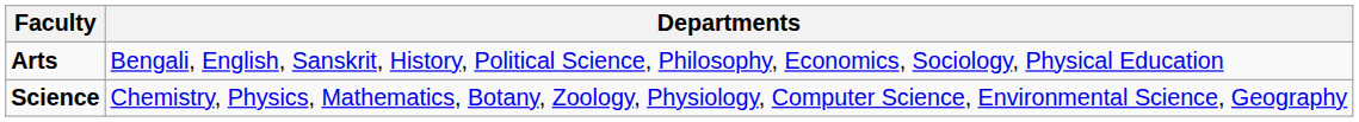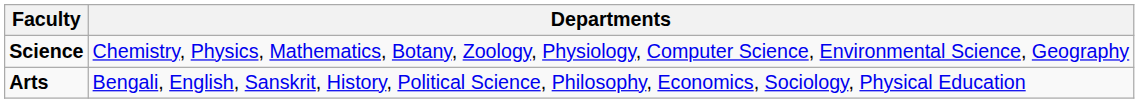 <table class="wikitable sortable">
 <tr>
 <th>Faculty</th>
 <th>Departments</th>
 </tr>
 <tr>
+<td><strong>Science</strong></td>
+<td><a href='#'>Chemistry</a>, <a href='#'>Physics</a>, <a href='#'>Mathematics</a>, <a href='#'>Botany</a>, <a href='#'>Zoology</a>, <a href='#'>Physiology</a>, <a href='#'>Computer Science</a>, <a href='#'>Environmental Science</a>, <a href='#'>Geography</a></td>
+</tr>
+<tr>
 <td><strong>Arts</strong></td>
 <td><a href='#'>Bengali</a>, <a href='#'>English</a>, <a href='#'>Sanskrit</a>, <a href='#'>History</a>, <a href='#'>Political Science</a>, <a href='#'>Philosophy</a>, <a href='#'>Economics</a>, <a href='#'>Sociology</a>, <a href='#'>Physical Education</a></td>
 </tr>
-<tr>
-<td><strong>Science</strong></td>
-<td><a href='#'>Chemistry</a>, <a href='#'>Physics</a>, <a href='#'>Mathematics</a>, <a href='#'>Botany</a>, <a href='#'>Zoology</a>, <a href='#'>Physiology</a>, <a href='#'>Computer Science</a>, <a href='#'>Environmental Science</a>, <a href='#'>Geography</a></td>
-</tr>
 </table>
